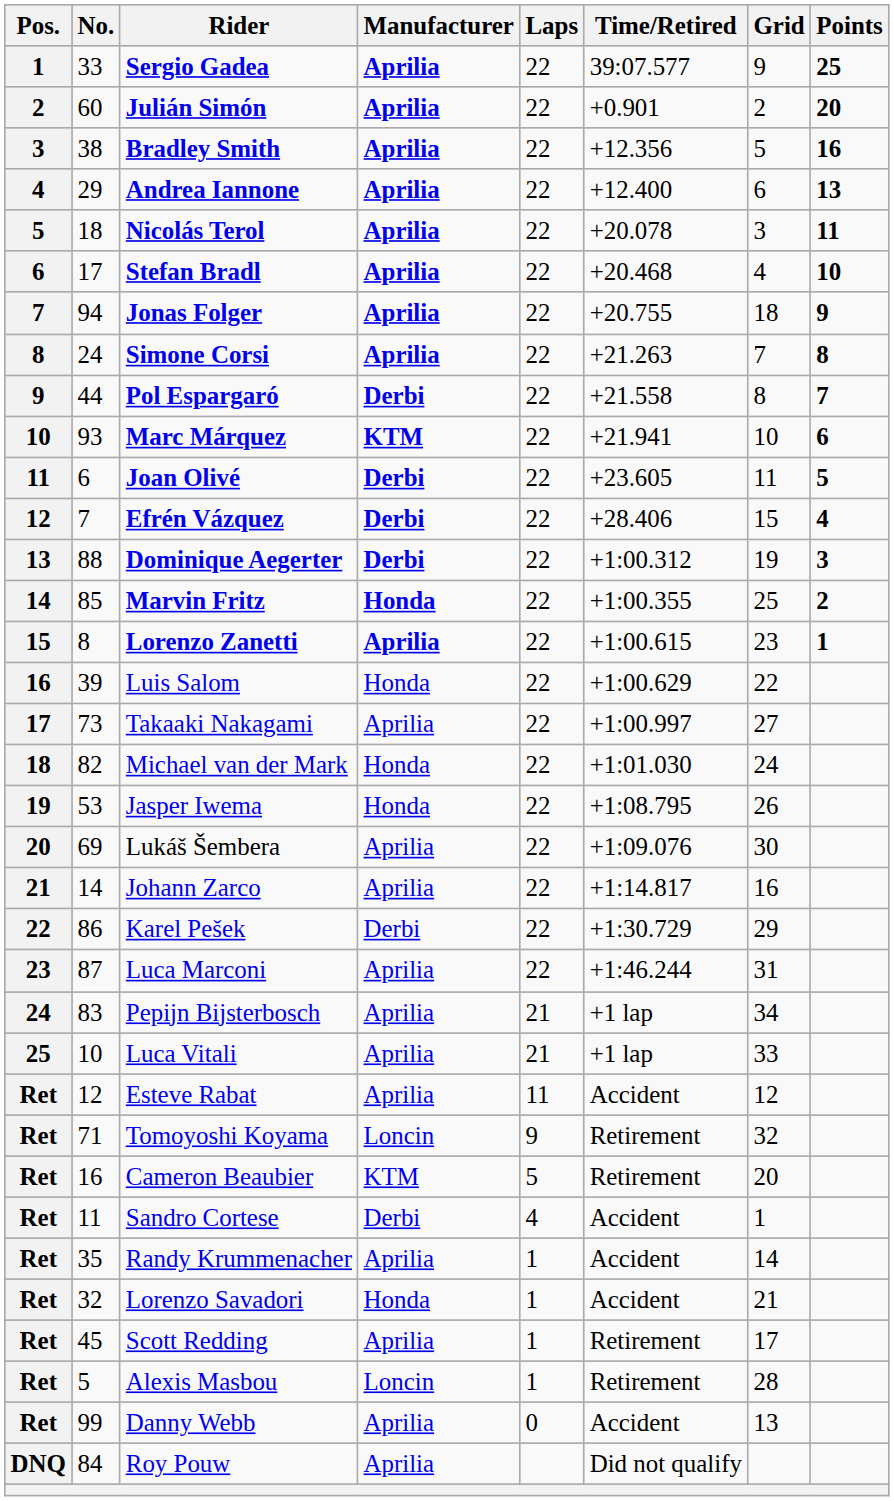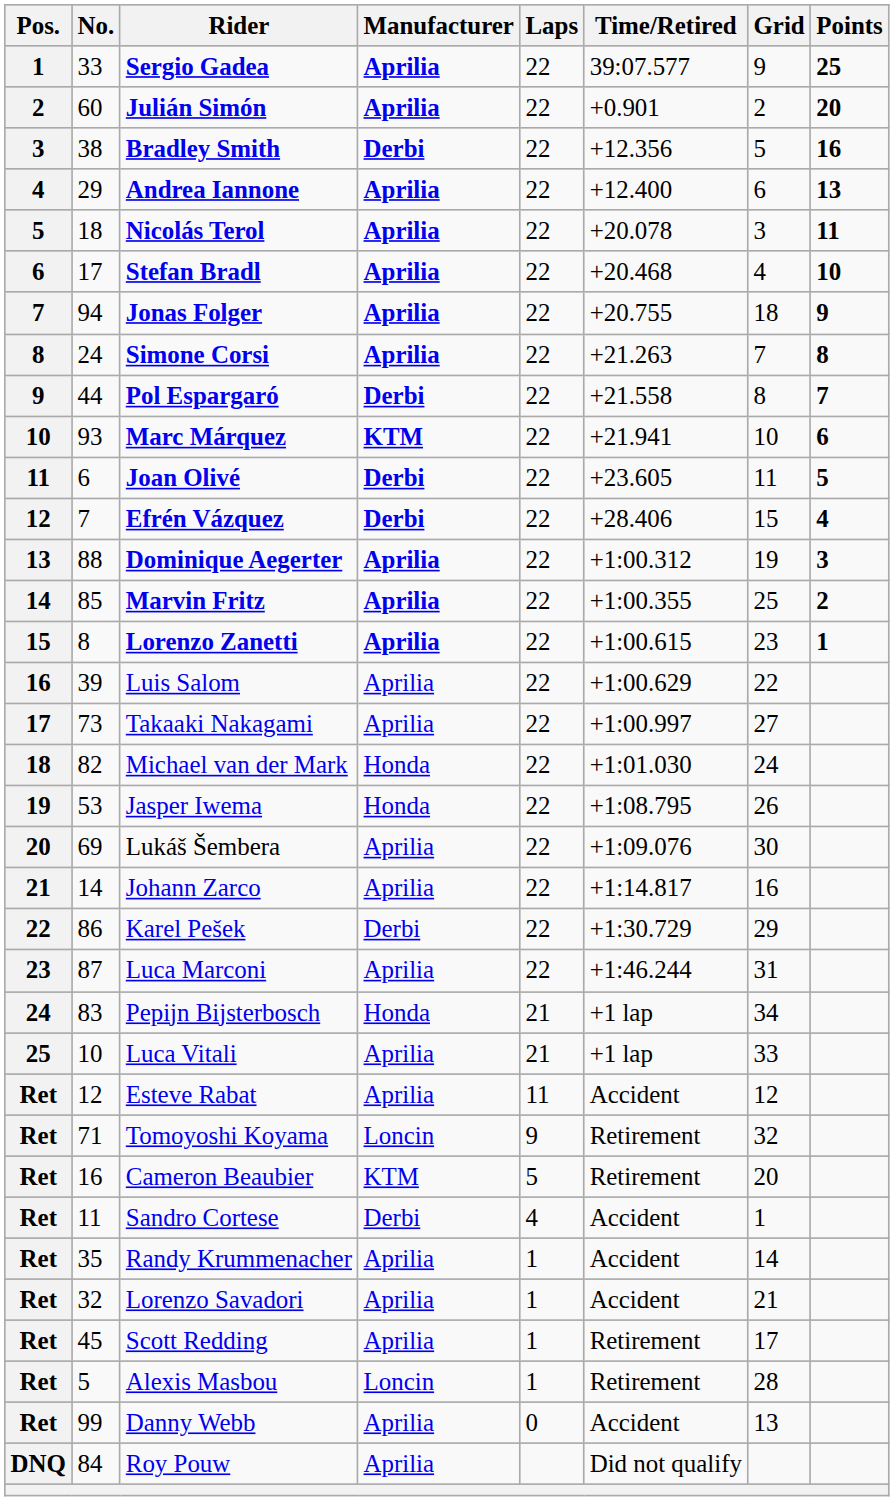 <table class="wikitable" style="font-size: 95%;">
 <tr>
 <th>Pos.</th>
 <th>No.</th>
 <th>Rider</th>
 <th>Manufacturer</th>
 <th>Laps</th>
 <th>Time/Retired</th>
 <th>Grid</th>
 <th>Points</th>
 </tr>
 <tr>
 <th>1</th>
 <td>33</td>
 <td> <strong><a href='#'>Sergio Gadea</a></strong></td>
 <td><strong><a href='#'>Aprilia</a></strong></td>
 <td>22</td>
 <td>39:07.577</td>
 <td>9</td>
 <td><strong>25</strong></td>
 </tr>
 <tr>
 <th>2</th>
 <td>60</td>
 <td> <strong><a href='#'>Julián Simón</a></strong></td>
 <td><strong><a href='#'>Aprilia</a></strong></td>
 <td>22</td>
 <td>+0.901</td>
 <td>2</td>
 <td><strong>20</strong></td>
 </tr>
 <tr>
 <th>3</th>
 <td>38</td>
 <td> <strong><a href='#'>Bradley Smith</a></strong></td>
-<td><strong><a href='#'>Aprilia</a></strong></td>
+<td><strong><a href='#'>Derbi</a></strong></td>
 <td>22</td>
 <td>+12.356</td>
 <td>5</td>
 <td><strong>16</strong></td>
 </tr>
 <tr>
 <th>4</th>
 <td>29</td>
 <td> <strong><a href='#'>Andrea Iannone</a></strong></td>
 <td><strong><a href='#'>Aprilia</a></strong></td>
 <td>22</td>
 <td>+12.400</td>
 <td>6</td>
 <td><strong>13</strong></td>
 </tr>
 <tr>
 <th>5</th>
 <td>18</td>
 <td> <strong><a href='#'>Nicolás Terol</a></strong></td>
 <td><strong><a href='#'>Aprilia</a></strong></td>
 <td>22</td>
 <td>+20.078</td>
 <td>3</td>
 <td><strong>11</strong></td>
 </tr>
 <tr>
 <th>6</th>
 <td>17</td>
 <td> <strong><a href='#'>Stefan Bradl</a></strong></td>
 <td><strong><a href='#'>Aprilia</a></strong></td>
 <td>22</td>
 <td>+20.468</td>
 <td>4</td>
 <td><strong>10</strong></td>
 </tr>
 <tr>
 <th>7</th>
 <td>94</td>
 <td> <strong><a href='#'>Jonas Folger</a></strong></td>
 <td><strong><a href='#'>Aprilia</a></strong></td>
 <td>22</td>
 <td>+20.755</td>
 <td>18</td>
 <td><strong>9</strong></td>
 </tr>
 <tr>
 <th>8</th>
 <td>24</td>
 <td> <strong><a href='#'>Simone Corsi</a></strong></td>
 <td><strong><a href='#'>Aprilia</a></strong></td>
 <td>22</td>
 <td>+21.263</td>
 <td>7</td>
 <td><strong>8</strong></td>
 </tr>
 <tr>
 <th>9</th>
 <td>44</td>
 <td> <strong><a href='#'>Pol Espargaró</a></strong></td>
 <td><strong><a href='#'>Derbi</a></strong></td>
 <td>22</td>
 <td>+21.558</td>
 <td>8</td>
 <td><strong>7</strong></td>
 </tr>
 <tr>
 <th>10</th>
 <td>93</td>
 <td> <strong><a href='#'>Marc Márquez</a></strong></td>
 <td><strong><a href='#'>KTM</a></strong></td>
 <td>22</td>
 <td>+21.941</td>
 <td>10</td>
 <td><strong>6</strong></td>
 </tr>
 <tr>
 <th>11</th>
 <td>6</td>
 <td> <strong><a href='#'>Joan Olivé</a></strong></td>
 <td><strong><a href='#'>Derbi</a></strong></td>
 <td>22</td>
 <td>+23.605</td>
 <td>11</td>
 <td><strong>5</strong></td>
 </tr>
 <tr>
 <th>12</th>
 <td>7</td>
 <td> <strong><a href='#'>Efrén Vázquez</a></strong></td>
 <td><strong><a href='#'>Derbi</a></strong></td>
 <td>22</td>
 <td>+28.406</td>
 <td>15</td>
 <td><strong>4</strong></td>
 </tr>
 <tr>
 <th>13</th>
 <td>88</td>
 <td> <strong><a href='#'>Dominique Aegerter</a></strong></td>
-<td><strong><a href='#'>Derbi</a></strong></td>
+<td><strong><a href='#'>Aprilia</a></strong></td>
 <td>22</td>
 <td>+1:00.312</td>
 <td>19</td>
 <td><strong>3</strong></td>
 </tr>
 <tr>
 <th>14</th>
 <td>85</td>
 <td> <strong><a href='#'>Marvin Fritz</a></strong></td>
-<td><strong><a href='#'>Honda</a></strong></td>
+<td><strong><a href='#'>Aprilia</a></strong></td>
 <td>22</td>
 <td>+1:00.355</td>
 <td>25</td>
 <td><strong>2</strong></td>
 </tr>
 <tr>
 <th>15</th>
 <td>8</td>
 <td> <strong><a href='#'>Lorenzo Zanetti</a></strong></td>
 <td><strong><a href='#'>Aprilia</a></strong></td>
 <td>22</td>
 <td>+1:00.615</td>
 <td>23</td>
 <td><strong>1</strong></td>
 </tr>
 <tr>
 <th>16</th>
 <td>39</td>
 <td> <a href='#'>Luis Salom</a></td>
-<td><a href='#'>Honda</a></td>
+<td><a href='#'>Aprilia</a></td>
 <td>22</td>
 <td>+1:00.629</td>
 <td>22</td>
 <td></td>
 </tr>
 <tr>
 <th>17</th>
 <td>73</td>
 <td> <a href='#'>Takaaki Nakagami</a></td>
 <td><a href='#'>Aprilia</a></td>
 <td>22</td>
 <td>+1:00.997</td>
 <td>27</td>
 <td></td>
 </tr>
 <tr>
 <th>18</th>
 <td>82</td>
 <td> <a href='#'>Michael van der Mark</a></td>
 <td><a href='#'>Honda</a></td>
 <td>22</td>
 <td>+1:01.030</td>
 <td>24</td>
 <td></td>
 </tr>
 <tr>
 <th>19</th>
 <td>53</td>
 <td> <a href='#'>Jasper Iwema</a></td>
 <td><a href='#'>Honda</a></td>
 <td>22</td>
 <td>+1:08.795</td>
 <td>26</td>
 <td></td>
 </tr>
 <tr>
 <th>20</th>
 <td>69</td>
 <td> Lukáš Šembera</td>
 <td><a href='#'>Aprilia</a></td>
 <td>22</td>
 <td>+1:09.076</td>
 <td>30</td>
 <td></td>
 </tr>
 <tr>
 <th>21</th>
 <td>14</td>
 <td> <a href='#'>Johann Zarco</a></td>
 <td><a href='#'>Aprilia</a></td>
 <td>22</td>
 <td>+1:14.817</td>
 <td>16</td>
 <td></td>
 </tr>
 <tr>
 <th>22</th>
 <td>86</td>
 <td> <a href='#'>Karel Pešek</a></td>
 <td><a href='#'>Derbi</a></td>
 <td>22</td>
 <td>+1:30.729</td>
 <td>29</td>
 <td></td>
 </tr>
 <tr>
 <th>23</th>
 <td>87</td>
 <td> <a href='#'>Luca Marconi</a></td>
 <td><a href='#'>Aprilia</a></td>
 <td>22</td>
 <td>+1:46.244</td>
 <td>31</td>
 <td></td>
 </tr>
 <tr>
 <th>24</th>
 <td>83</td>
 <td> <a href='#'>Pepijn Bijsterbosch</a></td>
-<td><a href='#'>Aprilia</a></td>
+<td><a href='#'>Honda</a></td>
 <td>21</td>
 <td>+1 lap</td>
 <td>34</td>
 <td></td>
 </tr>
 <tr>
 <th>25</th>
 <td>10</td>
 <td> <a href='#'>Luca Vitali</a></td>
 <td><a href='#'>Aprilia</a></td>
 <td>21</td>
 <td>+1 lap</td>
 <td>33</td>
 <td></td>
 </tr>
 <tr>
 <th>Ret</th>
 <td>12</td>
 <td> <a href='#'>Esteve Rabat</a></td>
 <td><a href='#'>Aprilia</a></td>
 <td>11</td>
 <td>Accident</td>
 <td>12</td>
 <td></td>
 </tr>
 <tr>
 <th>Ret</th>
 <td>71</td>
 <td> <a href='#'>Tomoyoshi Koyama</a></td>
 <td><a href='#'>Loncin</a></td>
 <td>9</td>
 <td>Retirement</td>
 <td>32</td>
 <td></td>
 </tr>
 <tr>
 <th>Ret</th>
 <td>16</td>
 <td> <a href='#'>Cameron Beaubier</a></td>
 <td><a href='#'>KTM</a></td>
 <td>5</td>
 <td>Retirement</td>
 <td>20</td>
 <td></td>
 </tr>
 <tr>
 <th>Ret</th>
 <td>11</td>
 <td> <a href='#'>Sandro Cortese</a></td>
 <td><a href='#'>Derbi</a></td>
 <td>4</td>
 <td>Accident</td>
 <td>1</td>
 <td></td>
 </tr>
 <tr>
 <th>Ret</th>
 <td>35</td>
 <td> <a href='#'>Randy Krummenacher</a></td>
 <td><a href='#'>Aprilia</a></td>
 <td>1</td>
 <td>Accident</td>
 <td>14</td>
 <td></td>
 </tr>
 <tr>
 <th>Ret</th>
 <td>32</td>
 <td> <a href='#'>Lorenzo Savadori</a></td>
-<td><a href='#'>Honda</a></td>
+<td><a href='#'>Aprilia</a></td>
 <td>1</td>
 <td>Accident</td>
 <td>21</td>
 <td></td>
 </tr>
 <tr>
 <th>Ret</th>
 <td>45</td>
 <td> <a href='#'>Scott Redding</a></td>
 <td><a href='#'>Aprilia</a></td>
 <td>1</td>
 <td>Retirement</td>
 <td>17</td>
 <td></td>
 </tr>
 <tr>
 <th>Ret</th>
 <td>5</td>
 <td> <a href='#'>Alexis Masbou</a></td>
 <td><a href='#'>Loncin</a></td>
 <td>1</td>
 <td>Retirement</td>
 <td>28</td>
 <td></td>
 </tr>
 <tr>
 <th>Ret</th>
 <td>99</td>
 <td> <a href='#'>Danny Webb</a></td>
 <td><a href='#'>Aprilia</a></td>
 <td>0</td>
 <td>Accident</td>
 <td>13</td>
 <td></td>
 </tr>
 <tr>
 <th>DNQ</th>
 <td>84</td>
 <td> <a href='#'>Roy Pouw</a></td>
 <td><a href='#'>Aprilia</a></td>
 <td></td>
 <td>Did not qualify</td>
 <td></td>
 <td></td>
 </tr>
 <tr>
 <th colspan=8></th>
 </tr>
 </table>
